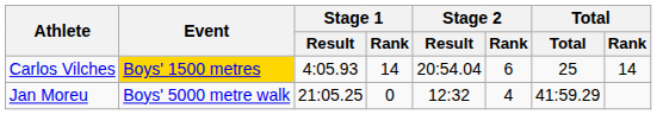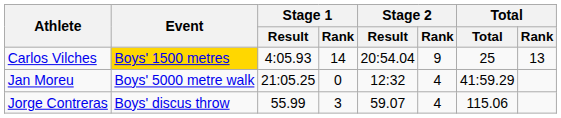 <table class="wikitable" style="font-size:90%">
 <tr>
 <th rowspan=2>Athlete</th>
 <th rowspan=2>Event</th>
 <th colspan=2>Stage 1</th>
 <th colspan=2>Stage 2</th>
 <th colspan=2>Total</th>
 </tr>
 <tr style="font-size:95%">
 <th>Result</th>
 <th>Rank</th>
 <th>Result</th>
 <th>Rank</th>
 <th>Total</th>
 <th>Rank</th>
 </tr>
 <tr align=center>
 <td align=left><a href='#'>Carlos Vilches</a></td>
 <td align=left style="background: gold;"><a href='#'>Boys' 1500 metres</a></td>
 <td>4:05.93</td>
 <td>14</td>
 <td>20:54.04</td>
-<td>6</td>
+<td>9</td>
 <td>25</td>
-<td>14</td>
+<td>13</td>
 </tr>
 <tr align=center>
 <td align=left><a href='#'>Jan Moreu</a></td>
 <td align=left><a href='#'>Boys' 5000 metre walk</a></td>
 <td>21:05.25</td>
 <td>0</td>
 <td>12:32</td>
 <td>4</td>
 <td>41:59.29</td>
 <td></td>
 </tr>
+<tr align=center>
+<td align=left><a href='#'>Jorge Contreras</a></td>
+<td align=left><a href='#'>Boys' discus throw</a></td>
+<td>55.99</td>
+<td>3</td>
+<td>59.07</td>
+<td>4</td>
+<td>115.06</td>
+<td></td>
+</tr>
 </table>
